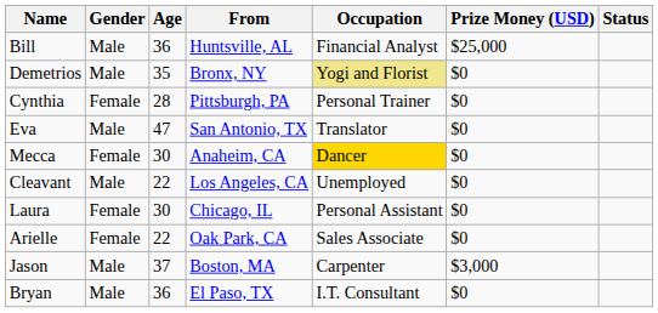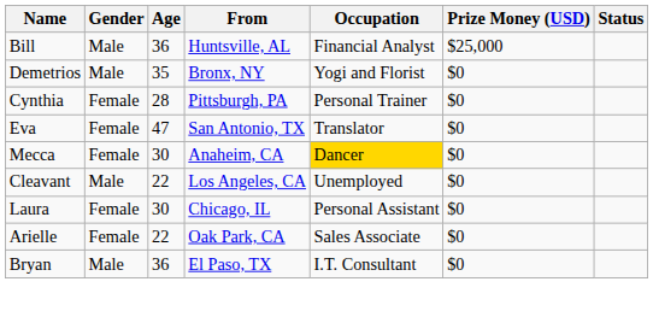 <table class="wikitable sortable">
 <tr>
 <th>Name</th>
 <th>Gender</th>
 <th>Age</th>
 <th>From</th>
 <th>Occupation</th>
 <th>Prize Money (<a href='#'>USD</a>)</th>
 <th>Status</th>
 </tr>
 <tr>
 <td>Bill</td>
 <td>Male</td>
 <td>36</td>
 <td><a href='#'>Huntsville, AL</a></td>
 <td>Financial Analyst</td>
 <td>$25,000</td>
 <td></td>
 </tr>
 <tr>
 <td>Demetrios</td>
 <td>Male</td>
 <td>35</td>
 <td><a href='#'>Bronx, NY</a></td>
-<td style="background: khaki;">Yogi and Florist</td>
+<td>Yogi and Florist</td>
 <td>$0</td>
 <td></td>
 </tr>
 <tr>
 <td>Cynthia</td>
 <td>Female</td>
 <td>28</td>
 <td><a href='#'>Pittsburgh, PA</a></td>
 <td>Personal Trainer</td>
 <td>$0</td>
 <td></td>
 </tr>
 <tr>
 <td>Eva</td>
-<td>Male</td>
+<td>Female</td>
 <td>47</td>
 <td><a href='#'>San Antonio, TX</a></td>
 <td>Translator</td>
 <td>$0</td>
 <td></td>
 </tr>
 <tr>
 <td>Mecca</td>
 <td>Female</td>
 <td>30</td>
 <td><a href='#'>Anaheim, CA</a></td>
 <td style="background: gold;">Dancer</td>
 <td>$0</td>
 <td></td>
 </tr>
 <tr>
 <td>Cleavant</td>
 <td>Male</td>
 <td>22</td>
 <td><a href='#'>Los Angeles, CA</a></td>
 <td>Unemployed</td>
 <td>$0</td>
 <td></td>
 </tr>
 <tr>
 <td>Laura</td>
 <td>Female</td>
 <td>30</td>
 <td><a href='#'>Chicago, IL</a></td>
 <td>Personal Assistant</td>
 <td>$0</td>
 <td></td>
 </tr>
 <tr>
 <td>Arielle</td>
 <td>Female</td>
 <td>22</td>
 <td><a href='#'>Oak Park, CA</a></td>
 <td>Sales Associate</td>
 <td>$0</td>
 <td></td>
 </tr>
 <tr>
-<td>Jason</td>
-<td>Male</td>
-<td>37</td>
-<td><a href='#'>Boston, MA</a></td>
-<td>Carpenter</td>
-<td>$3,000</td>
-<td></td>
-</tr>
-<tr>
 <td>Bryan</td>
 <td>Male</td>
 <td>36</td>
 <td><a href='#'>El Paso, TX</a></td>
 <td>I.T. Consultant</td>
 <td>$0</td>
 <td></td>
 </tr>
 </table>
